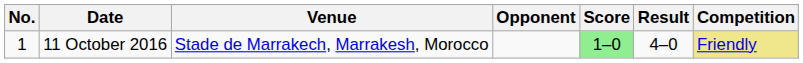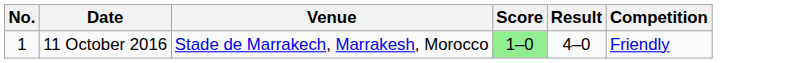 <table class="wikitable sortable">
 <tr>
 <th scope="col">No.</th>
 <th scope="col" data-sort-type="date">Date</th>
 <th scope="col">Venue</th>
-<th scope="col">Opponent</th>
 <th scope="col">Score</th>
 <th scope="col">Result</th>
 <th scope="col">Competition</th>
 </tr>
 <tr>
 <td style="text-align:center">1</td>
 <td>11 October 2016</td>
 <td><a href='#'>Stade de Marrakech</a>, <a href='#'>Marrakesh</a>, Morocco</td>
-<td></td>
 <td style="background: lightgreen; text-align:center">1–0</td>
 <td style="text-align:center">4–0</td>
-<td style="background: khaki;"><a href='#'>Friendly</a></td>
+<td><a href='#'>Friendly</a></td>
 </tr>
 </table>
